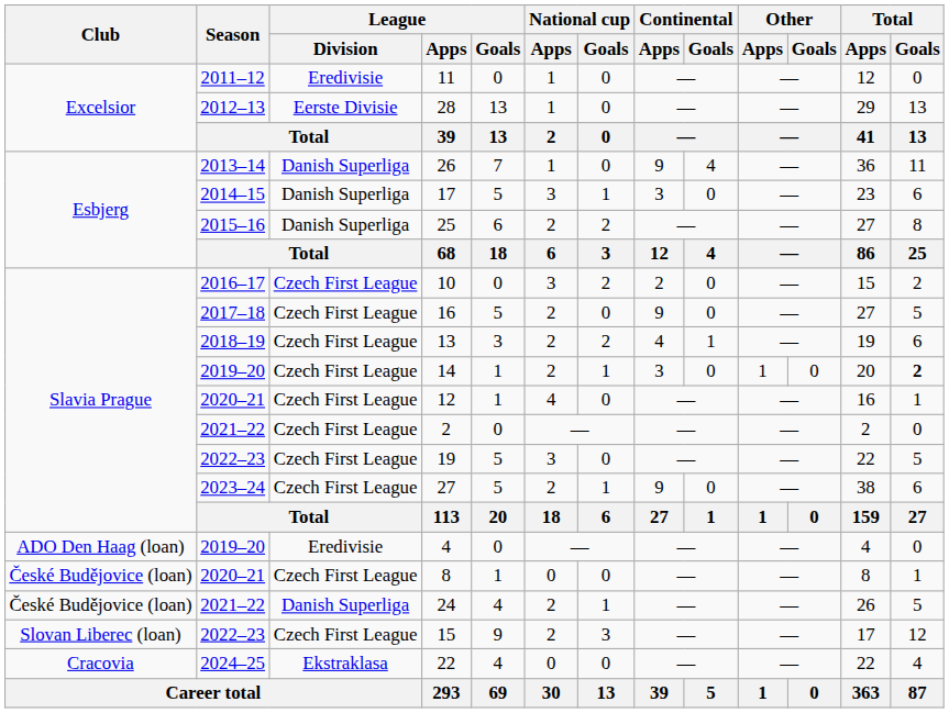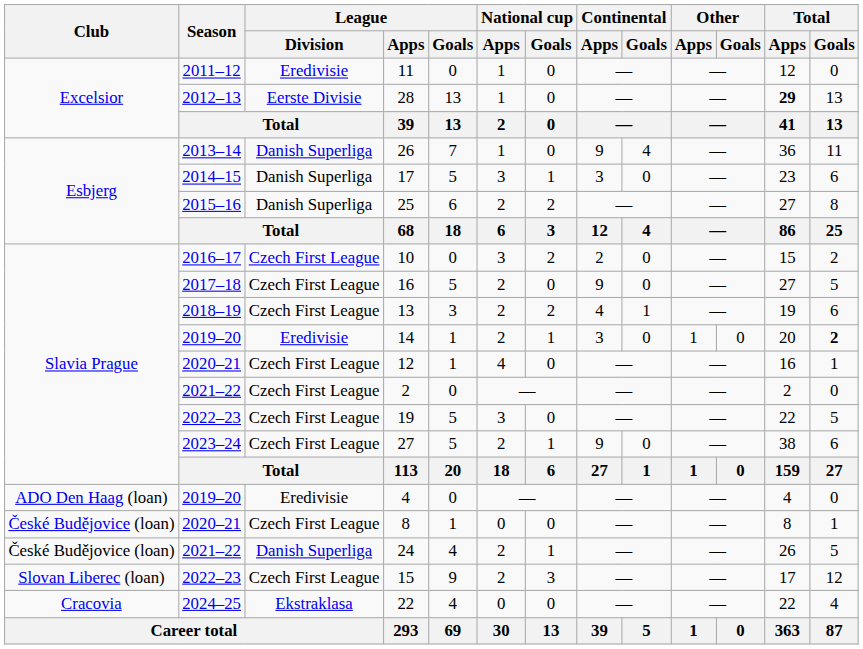 <table class="wikitable" style="text-align:center">
 <tr>
 <th rowspan="2">Club</th>
 <th rowspan="2">Season</th>
 <th colspan="3">League</th>
 <th colspan="2">National cup</th>
 <th colspan="2">Continental</th>
 <th colspan="2">Other</th>
 <th colspan="2">Total</th>
 </tr>
 <tr>
 <th>Division</th>
 <th>Apps</th>
 <th>Goals</th>
 <th>Apps</th>
 <th>Goals</th>
 <th>Apps</th>
 <th>Goals</th>
 <th>Apps</th>
 <th>Goals</th>
 <th>Apps</th>
 <th>Goals</th>
 </tr>
 <tr>
 <td rowspan="3"><a href='#'>Excelsior</a></td>
 <td><a href='#'>2011–12</a></td>
 <td><a href='#'>Eredivisie</a></td>
 <td>11</td>
 <td>0</td>
 <td>1</td>
 <td>0</td>
 <td colspan="2">—</td>
 <td colspan="2">—</td>
 <td>12</td>
 <td>0</td>
 </tr>
 <tr>
 <td><a href='#'>2012–13</a></td>
 <td><a href='#'>Eerste Divisie</a></td>
 <td>28</td>
 <td>13</td>
 <td>1</td>
 <td>0</td>
 <td colspan="2">—</td>
 <td colspan="2">—</td>
-<td>29</td>
+<td><strong>29</strong></td>
 <td>13</td>
 </tr>
 <tr>
 <th colspan="2">Total</th>
 <th>39</th>
 <th>13</th>
 <th>2</th>
 <th>0</th>
 <th colspan="2">—</th>
 <th colspan="2">—</th>
 <th>41</th>
 <th>13</th>
 </tr>
 <tr>
 <td rowspan="4"><a href='#'>Esbjerg</a></td>
 <td><a href='#'>2013–14</a></td>
 <td><a href='#'>Danish Superliga</a></td>
 <td>26</td>
 <td>7</td>
 <td>1</td>
 <td>0</td>
 <td>9</td>
 <td>4</td>
 <td colspan="2">—</td>
 <td>36</td>
 <td>11</td>
 </tr>
 <tr>
 <td><a href='#'>2014–15</a></td>
 <td>Danish Superliga</td>
 <td>17</td>
 <td>5</td>
 <td>3</td>
 <td>1</td>
 <td>3</td>
 <td>0</td>
 <td colspan="2">—</td>
 <td>23</td>
 <td>6</td>
 </tr>
 <tr>
 <td><a href='#'>2015–16</a></td>
 <td>Danish Superliga</td>
 <td>25</td>
 <td>6</td>
 <td>2</td>
 <td>2</td>
 <td colspan="2">—</td>
 <td colspan="2">—</td>
 <td>27</td>
 <td>8</td>
 </tr>
 <tr>
 <th colspan="2">Total</th>
 <th>68</th>
 <th>18</th>
 <th>6</th>
 <th>3</th>
 <th>12</th>
 <th>4</th>
 <th colspan="2">—</th>
 <th>86</th>
 <th>25</th>
 </tr>
 <tr>
 <td rowspan="9"><a href='#'>Slavia Prague</a></td>
 <td><a href='#'>2016–17</a></td>
 <td><a href='#'>Czech First League</a></td>
 <td>10</td>
 <td>0</td>
 <td>3</td>
 <td>2</td>
 <td>2</td>
 <td>0</td>
 <td colspan="2">—</td>
 <td>15</td>
 <td>2</td>
 </tr>
 <tr>
 <td><a href='#'>2017–18</a></td>
 <td>Czech First League</td>
 <td>16</td>
 <td>5</td>
 <td>2</td>
 <td>0</td>
 <td>9</td>
 <td>0</td>
 <td colspan="2">—</td>
 <td>27</td>
 <td>5</td>
 </tr>
 <tr>
 <td><a href='#'>2018–19</a></td>
 <td>Czech First League</td>
 <td>13</td>
 <td>3</td>
 <td>2</td>
 <td>2</td>
 <td>4</td>
 <td>1</td>
 <td colspan="2">—</td>
 <td>19</td>
 <td>6</td>
 </tr>
 <tr>
 <td><a href='#'>2019–20</a></td>
-<td>Czech First League</td>
+<td><a href='#'>Eredivisie</a></td>
 <td>14</td>
 <td>1</td>
 <td>2</td>
 <td>1</td>
 <td>3</td>
 <td>0</td>
 <td>1</td>
 <td>0</td>
 <td>20</td>
 <td><strong>2</strong></td>
 </tr>
 <tr>
 <td><a href='#'>2020–21</a></td>
 <td>Czech First League</td>
 <td>12</td>
 <td>1</td>
 <td>4</td>
 <td>0</td>
 <td colspan="2">—</td>
 <td colspan="2">—</td>
 <td>16</td>
 <td>1</td>
 </tr>
 <tr>
 <td><a href='#'>2021–22</a></td>
 <td>Czech First League</td>
 <td>2</td>
 <td>0</td>
 <td colspan="2">—</td>
 <td colspan="2">—</td>
 <td colspan="2">—</td>
 <td>2</td>
 <td>0</td>
 </tr>
 <tr>
 <td><a href='#'>2022–23</a></td>
 <td>Czech First League</td>
 <td>19</td>
 <td>5</td>
 <td>3</td>
 <td>0</td>
 <td colspan="2">—</td>
 <td colspan="2">—</td>
 <td>22</td>
 <td>5</td>
 </tr>
 <tr>
 <td><a href='#'>2023–24</a></td>
 <td>Czech First League</td>
 <td>27</td>
 <td>5</td>
 <td>2</td>
 <td>1</td>
 <td>9</td>
 <td>0</td>
 <td colspan="2">—</td>
 <td>38</td>
 <td>6</td>
 </tr>
 <tr>
 <th colspan="2">Total</th>
 <th>113</th>
 <th>20</th>
 <th>18</th>
 <th>6</th>
 <th>27</th>
 <th>1</th>
 <th>1</th>
 <th>0</th>
 <th>159</th>
 <th>27</th>
 </tr>
 <tr>
 <td><a href='#'>ADO Den Haag</a> (loan)</td>
 <td><a href='#'>2019–20</a></td>
 <td>Eredivisie</td>
 <td>4</td>
 <td>0</td>
 <td colspan="2">—</td>
 <td colspan="2">—</td>
 <td colspan="2">—</td>
 <td>4</td>
 <td>0</td>
 </tr>
 <tr>
 <td><a href='#'>České Budějovice</a> (loan)</td>
 <td><a href='#'>2020–21</a></td>
 <td>Czech First League</td>
 <td>8</td>
 <td>1</td>
 <td>0</td>
 <td>0</td>
 <td colspan="2">—</td>
 <td colspan="2">—</td>
 <td>8</td>
 <td>1</td>
 </tr>
 <tr>
 <td>České Budějovice (loan)</td>
 <td><a href='#'>2021–22</a></td>
 <td><a href='#'>Danish Superliga</a></td>
 <td>24</td>
 <td>4</td>
 <td>2</td>
 <td>1</td>
 <td colspan="2">—</td>
 <td colspan="2">—</td>
 <td>26</td>
 <td>5</td>
 </tr>
 <tr>
 <td><a href='#'>Slovan Liberec</a> (loan)</td>
 <td><a href='#'>2022–23</a></td>
 <td>Czech First League</td>
 <td>15</td>
 <td>9</td>
 <td>2</td>
 <td>3</td>
 <td colspan="2">—</td>
 <td colspan="2">—</td>
 <td>17</td>
 <td>12</td>
 </tr>
 <tr>
 <td><a href='#'>Cracovia</a></td>
 <td><a href='#'>2024–25</a></td>
 <td><a href='#'>Ekstraklasa</a></td>
 <td>22</td>
 <td>4</td>
 <td>0</td>
 <td>0</td>
 <td colspan="2">—</td>
 <td colspan="2">—</td>
 <td>22</td>
 <td>4</td>
 </tr>
 <tr>
 <th colspan="3">Career total</th>
 <th>293</th>
 <th>69</th>
 <th>30</th>
 <th>13</th>
 <th>39</th>
 <th>5</th>
 <th>1</th>
 <th>0</th>
 <th>363</th>
 <th>87</th>
 </tr>
 </table>
